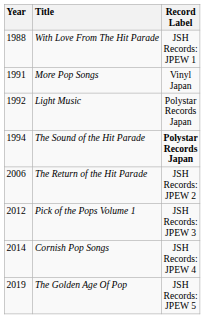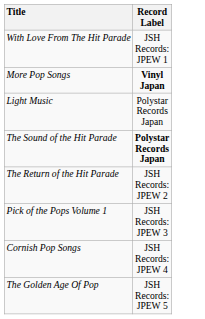 <table class="wikitable">
 <tr>
-<th style="vertical-align:top; text-align:left; width:40px;">Year</th>
 <th style="text-align:left; vertical-align:top;">Title</th>
 <th style="vertical-align:top; text-align:center; width:40px;">Record Label</th>
 </tr>
 <tr style="vertical-align:top;">
-<td style="text-align:left; ">1988</td>
 <td style="text-align:left; "><em>With Love From The Hit Parade</em></td>
 <td style="text-align:center; ">JSH Records: JPEW 1</td>
 </tr>
 <tr style="vertical-align:top;">
-<td style="text-align:left; ">1991</td>
 <td style="text-align:left; "><em>More Pop Songs</em></td>
-<td style="text-align:center; ">Vinyl Japan</td>
+<td style="text-align:center; "><strong>Vinyl Japan</strong></td>
 </tr>
 <tr style="vertical-align:top;">
-<td style="text-align:left; ">1992</td>
 <td style="text-align:left; "><em>Light Music</em></td>
 <td style="text-align:center; ">Polystar Records Japan</td>
 </tr>
 <tr style="vertical-align:top;">
-<td style="text-align:left; ">1994</td>
 <td style="text-align:left; "><em>The Sound of the Hit Parade</em></td>
 <td style="text-align:center; "><strong>Polystar Records Japan</strong></td>
 </tr>
 <tr style="vertical-align:top;">
-<td style="text-align:left; ">2006</td>
 <td style="text-align:left; "><em>The Return of the Hit Parade</em></td>
 <td style="text-align:center; ">JSH Records: JPEW 2</td>
 </tr>
 <tr style="vertical-align:top;">
-<td style="text-align:left; ">2012</td>
 <td style="text-align:left; "><em>Pick of the Pops Volume 1</em></td>
 <td style="text-align:center; ">JSH Records: JPEW 3</td>
 </tr>
 <tr style="vertical-align:top;">
-<td style="text-align:left; ">2014</td>
 <td style="text-align:left; "><em>Cornish Pop Songs</em></td>
 <td style="text-align:center; ">JSH Records: JPEW 4</td>
 </tr>
 <tr style="vertical-align:top;">
-<td style="text-align:left; ">2019</td>
 <td style="text-align:left; "><em>The Golden Age Of Pop</em></td>
 <td style="text-align:center; ">JSH Records: JPEW 5</td>
 </tr>
 </table>
